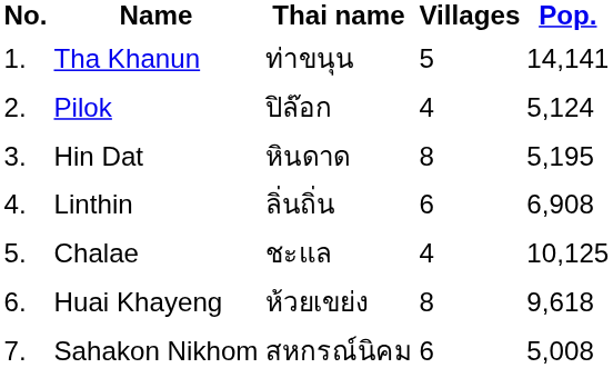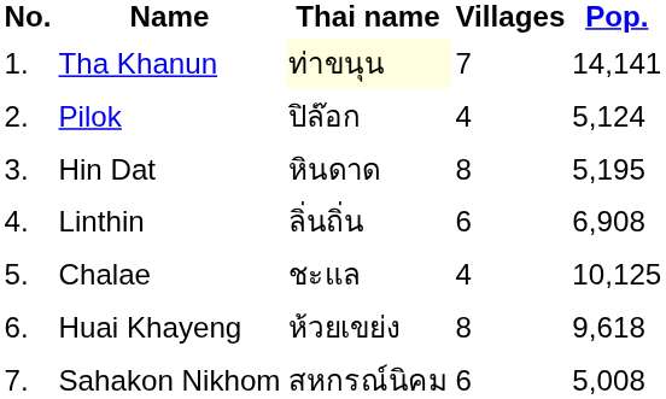 <table>
 <tr>
 <th>No.</th>
 <th>Name</th>
 <th>Thai name</th>
 <th>Villages</th>
 <th><a href='#'>Pop.</a></th>
 </tr>
 <tr>
 <td>1.</td>
 <td><a href='#'>Tha Khanun</a></td>
-<td>ท่าขนุน</td>
-<td>5</td>
+<td style="background: lightyellow;">ท่าขนุน</td>
+<td>7</td>
 <td>14,141</td>
 <td></td>
 </tr>
 <tr>
 <td>2.</td>
 <td><a href='#'>Pilok</a></td>
 <td>ปิล๊อก</td>
 <td>4</td>
 <td>5,124</td>
 <td></td>
 </tr>
 <tr>
 <td>3.</td>
 <td>Hin Dat</td>
 <td>หินดาด</td>
 <td>8</td>
 <td>5,195</td>
 <td></td>
 </tr>
 <tr>
 <td>4.</td>
 <td>Linthin</td>
 <td>ลิ่นถิ่น</td>
 <td>6</td>
 <td>6,908</td>
 <td></td>
 </tr>
 <tr>
 <td>5.</td>
 <td>Chalae</td>
 <td>ชะแล</td>
 <td>4</td>
 <td>10,125</td>
 <td></td>
 </tr>
 <tr>
 <td>6.</td>
 <td>Huai Khayeng</td>
 <td>ห้วยเขย่ง</td>
 <td>8</td>
 <td>9,618</td>
 <td></td>
 </tr>
 <tr>
 <td>7.</td>
 <td>Sahakon Nikhom</td>
 <td>สหกรณ์นิคม</td>
 <td>6</td>
 <td>5,008</td>
 <td></td>
 </tr>
 </table>
